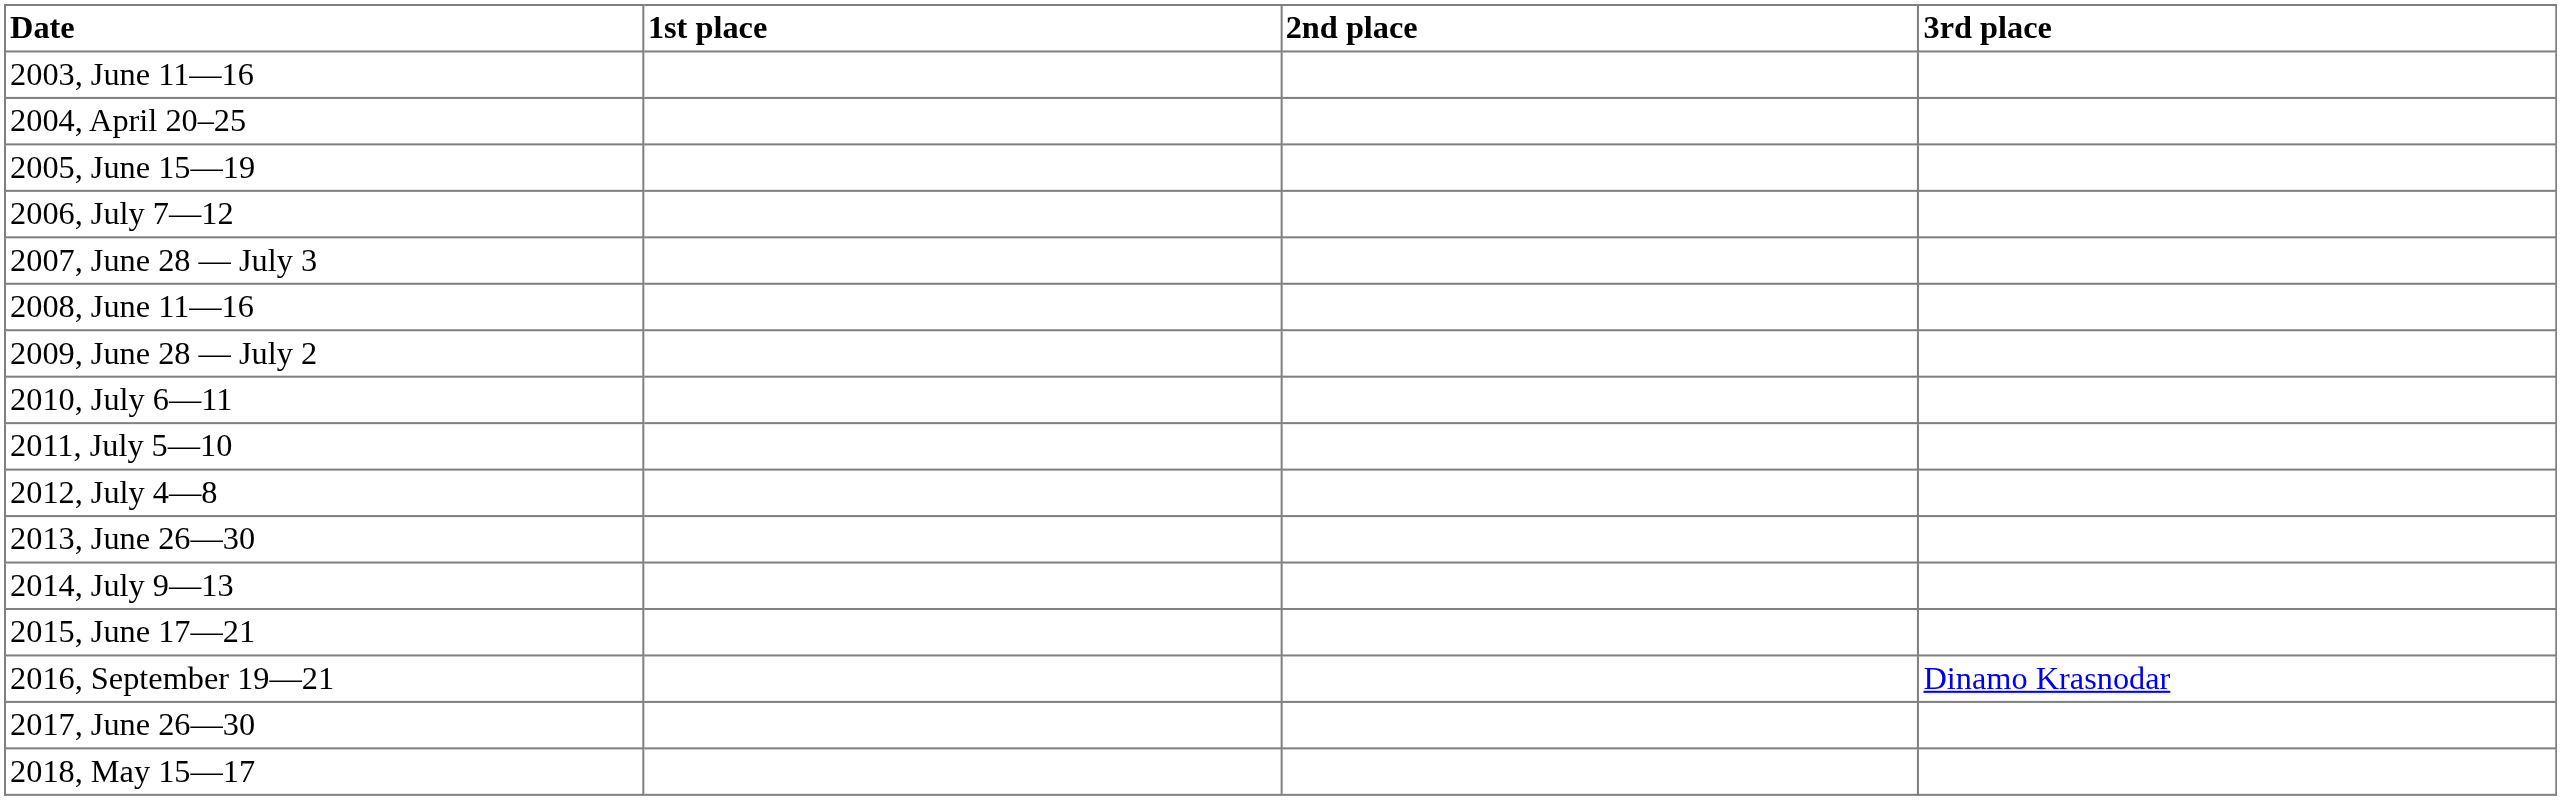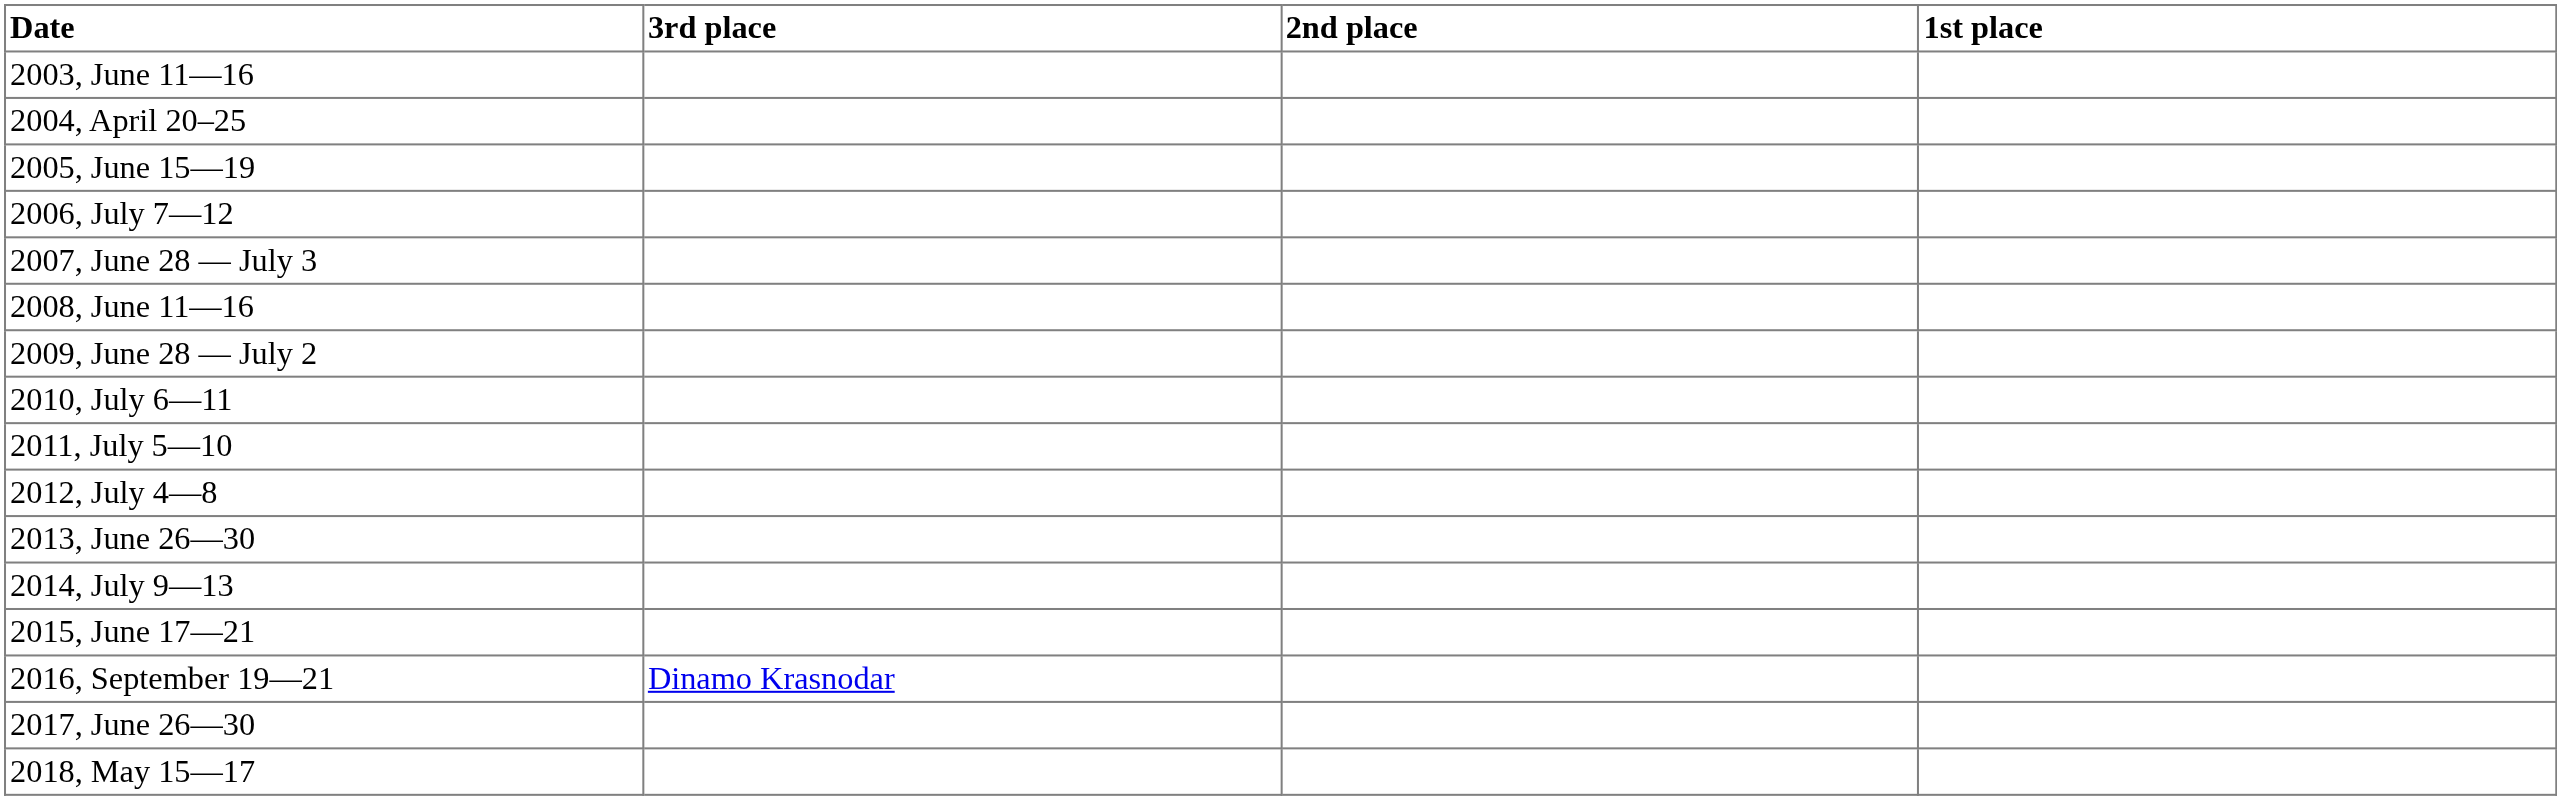 <table class="standard" border="1" cellpadding="2" style="border-collapse: collapse; text-align: left; width: 100%; margin: 0 auto;">
 <tr>
 <th width=15%>Date</th>
+<th width=15%>3rd place</th>
+<th width=15%>2nd place</th>
 <th width=15%>1st place</th>
-<th width=15%>2nd place</th>
-<th width=15%>3rd place</th>
 </tr>
 <tr>
 <td>2003, June 11—16</td>
 <td></td>
 <td></td>
 <td></td>
 </tr>
 <tr>
 <td>2004, April 20–25</td>
 <td></td>
 <td></td>
 <td></td>
 </tr>
 <tr>
 <td>2005, June 15—19</td>
 <td></td>
 <td></td>
 <td></td>
 </tr>
 <tr>
 <td>2006, July 7—12</td>
 <td></td>
 <td></td>
 <td></td>
 </tr>
 <tr>
 <td>2007, June 28 — July 3</td>
 <td></td>
 <td></td>
 <td></td>
 </tr>
 <tr>
 <td>2008, June 11—16</td>
 <td></td>
 <td></td>
 <td></td>
 </tr>
 <tr>
 <td>2009, June 28 — July 2</td>
 <td></td>
 <td></td>
 <td></td>
 </tr>
 <tr>
 <td>2010, July 6—11</td>
 <td></td>
 <td></td>
 <td></td>
 </tr>
 <tr>
 <td>2011, July 5—10</td>
 <td></td>
 <td></td>
 <td></td>
 </tr>
 <tr>
 <td>2012, July 4—8</td>
 <td></td>
 <td></td>
 <td></td>
 </tr>
 <tr>
 <td>2013, June 26—30</td>
 <td></td>
 <td></td>
 <td></td>
 </tr>
 <tr>
 <td>2014, July 9—13</td>
 <td></td>
 <td></td>
 <td></td>
 </tr>
 <tr>
 <td>2015, June 17—21</td>
 <td></td>
 <td></td>
 <td></td>
 </tr>
 <tr>
 <td>2016, September 19—21</td>
+<td> <a href='#'>Dinamo Krasnodar</a></td>
 <td></td>
 <td></td>
-<td> <a href='#'>Dinamo Krasnodar</a></td>
 </tr>
 <tr>
 <td>2017, June 26—30</td>
 <td></td>
 <td></td>
 <td></td>
 </tr>
 <tr>
 <td>2018, May 15—17</td>
 <td></td>
 <td></td>
 <td></td>
 </tr>
 </table>
